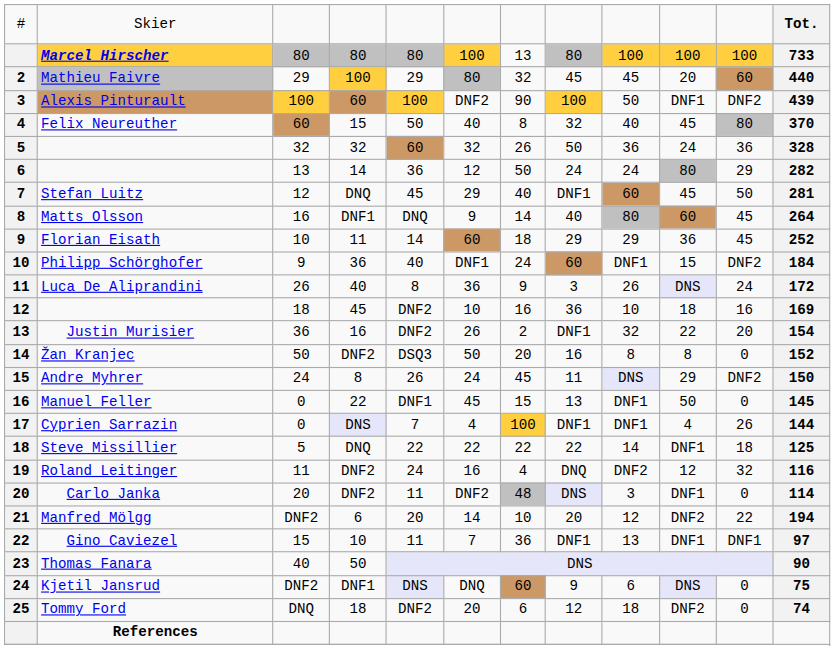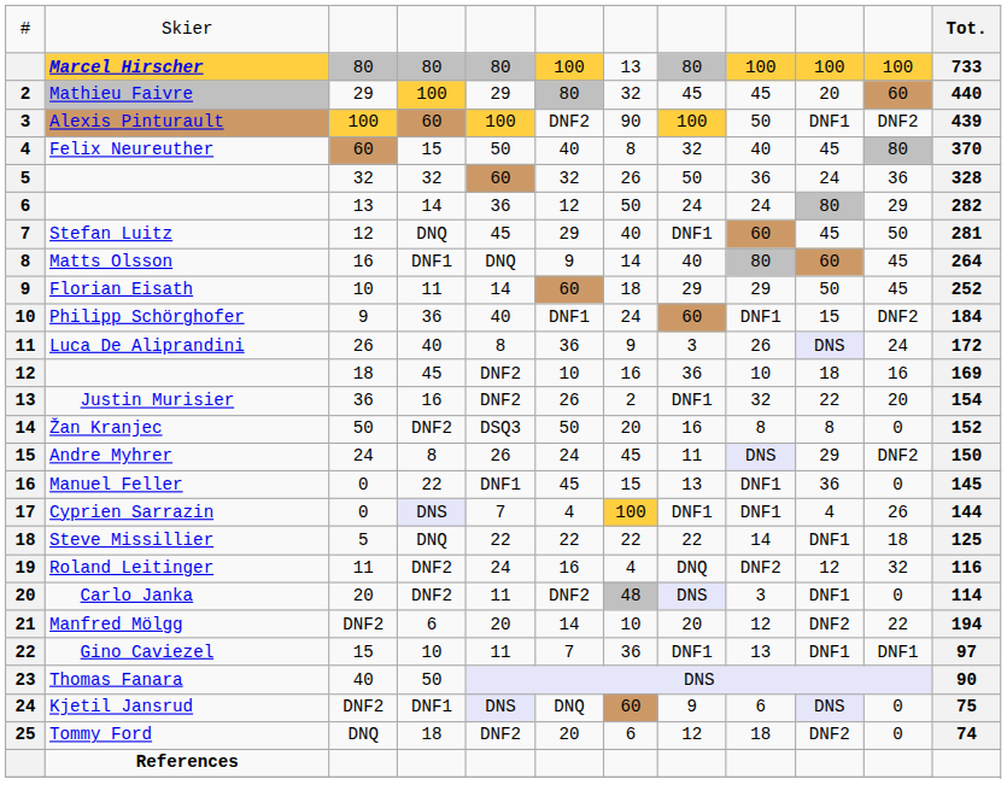 <table class="wikitable" width=60% style="font-size:100%; text-align:center;">
 <tr>
 <td>#</td>
 <td>Skier</td>
 <td><br> </td>
 <td><br> </td>
 <td><br> </td>
 <td><br> </td>
 <td><br> </td>
 <td><br>   </td>
 <td><br> </td>
 <td><br> </td>
 <td><br> </td>
 <th>Tot.</th>
 </tr>
 <tr>
 <th></th>
 <td align=left bgcolor=ffcf40> <strong><em><a href='#'>Marcel Hirscher</a></em></strong></td>
 <td bgcolor=c0c0c0>80</td>
 <td bgcolor=c0c0c0>80</td>
 <td bgcolor=c0c0c0>80</td>
 <td bgcolor=ffcf40>100</td>
 <td>13</td>
 <td bgcolor=c0c0c0>80</td>
 <td bgcolor=ffcf40>100</td>
 <td bgcolor=ffcf40>100</td>
 <td bgcolor=ffcf40>100</td>
 <th>733</th>
 </tr>
 <tr>
 <th>2</th>
 <td align=left bgcolor=c0c0c0> <a href='#'>Mathieu Faivre</a></td>
 <td>29</td>
 <td bgcolor=ffcf40>100</td>
 <td>29</td>
 <td bgcolor=c0c0c0>80</td>
 <td>32</td>
 <td>45</td>
 <td>45</td>
 <td>20</td>
 <td bgcolor=cc9966>60</td>
 <th>440</th>
 </tr>
 <tr>
 <th>3</th>
 <td align=left bgcolor=cc9966> <a href='#'>Alexis Pinturault</a></td>
 <td bgcolor=ffcf40>100</td>
 <td bgcolor=cc9966>60</td>
 <td bgcolor=ffcf40>100</td>
 <td>DNF2</td>
 <td>90</td>
 <td bgcolor=ffcf40>100</td>
 <td>50</td>
 <td>DNF1</td>
 <td>DNF2</td>
 <th>439</th>
 </tr>
 <tr>
 <th>4</th>
 <td align=left> <a href='#'>Felix Neureuther</a></td>
 <td bgcolor=cc9966>60</td>
 <td>15</td>
 <td>50</td>
 <td>40</td>
 <td>8</td>
 <td>32</td>
 <td>40</td>
 <td>45</td>
 <td bgcolor=c0c0c0>80</td>
 <th>370</th>
 </tr>
 <tr>
 <th>5</th>
 <td align=left></td>
 <td>32</td>
 <td>32</td>
 <td bgcolor=cc9966>60</td>
 <td>32</td>
 <td>26</td>
 <td>50</td>
 <td>36</td>
 <td>24</td>
 <td>36</td>
 <th>328</th>
 </tr>
 <tr>
 <th>6</th>
 <td align=left></td>
 <td>13</td>
 <td>14</td>
 <td>36</td>
 <td>12</td>
 <td>50</td>
 <td>24</td>
 <td>24</td>
 <td bgcolor=c0c0c0>80</td>
 <td>29</td>
 <th>282</th>
 </tr>
 <tr>
 <th>7</th>
 <td align=left> <a href='#'>Stefan Luitz</a></td>
 <td>12</td>
 <td>DNQ</td>
 <td>45</td>
 <td>29</td>
 <td>40</td>
 <td>DNF1</td>
 <td bgcolor=cc9966>60</td>
 <td>45</td>
 <td>50</td>
 <th>281</th>
 </tr>
 <tr>
 <th>8</th>
 <td align=left> <a href='#'>Matts Olsson</a></td>
 <td>16</td>
 <td>DNF1</td>
 <td>DNQ</td>
 <td>9</td>
 <td>14</td>
 <td>40</td>
 <td bgcolor=c0c0c0>80</td>
 <td bgcolor=cc9966>60</td>
 <td>45</td>
 <th>264</th>
 </tr>
 <tr>
 <th>9</th>
 <td align=left> <a href='#'>Florian Eisath</a></td>
 <td>10</td>
 <td>11</td>
 <td>14</td>
 <td bgcolor=cc9966>60</td>
 <td>18</td>
 <td>29</td>
 <td>29</td>
-<td>36</td>
+<td>50</td>
 <td>45</td>
 <th>252</th>
 </tr>
 <tr>
 <th>10</th>
 <td align=left> <a href='#'>Philipp Schörghofer</a></td>
 <td>9</td>
 <td>36</td>
 <td>40</td>
 <td>DNF1</td>
 <td>24</td>
 <td bgcolor=cc9966>60</td>
 <td>DNF1</td>
 <td>15</td>
 <td>DNF2</td>
 <th>184</th>
 </tr>
 <tr>
 <th>11</th>
 <td align=left> <a href='#'>Luca De Aliprandini</a></td>
 <td>26</td>
 <td>40</td>
 <td>8</td>
 <td>36</td>
 <td>9</td>
 <td>3</td>
 <td>26</td>
 <td bgcolor=lavender>DNS</td>
 <td>24</td>
 <th>172</th>
 </tr>
 <tr>
 <th>12</th>
 <td align=left></td>
 <td>18</td>
 <td>45</td>
 <td>DNF2</td>
 <td>10</td>
 <td>16</td>
 <td>36</td>
 <td>10</td>
 <td>18</td>
 <td>16</td>
 <th>169</th>
 </tr>
 <tr>
 <th>13</th>
 <td align=left>   <a href='#'>Justin Murisier</a></td>
 <td>36</td>
 <td>16</td>
 <td>DNF2</td>
 <td>26</td>
 <td>2</td>
 <td>DNF1</td>
 <td>32</td>
 <td>22</td>
 <td>20</td>
 <th>154</th>
 </tr>
 <tr>
 <th>14</th>
 <td align=left> <a href='#'>Žan Kranjec</a></td>
 <td>50</td>
 <td>DNF2</td>
 <td>DSQ3</td>
 <td>50</td>
 <td>20</td>
 <td>16</td>
 <td>8</td>
 <td>8</td>
 <td>0</td>
 <th>152</th>
 </tr>
 <tr>
 <th>15</th>
 <td align=left> <a href='#'>Andre Myhrer</a></td>
 <td>24</td>
 <td>8</td>
 <td>26</td>
 <td>24</td>
 <td>45</td>
 <td>11</td>
 <td bgcolor=lavender>DNS</td>
 <td>29</td>
 <td>DNF2</td>
 <th>150</th>
 </tr>
 <tr>
 <th>16</th>
 <td align=left> <a href='#'>Manuel Feller</a></td>
 <td>0</td>
 <td>22</td>
 <td>DNF1</td>
 <td>45</td>
 <td>15</td>
 <td>13</td>
 <td>DNF1</td>
-<td>50</td>
+<td>36</td>
 <td>0</td>
 <th>145</th>
 </tr>
 <tr>
 <th>17</th>
 <td align=left> <a href='#'>Cyprien Sarrazin</a></td>
 <td>0</td>
 <td bgcolor=lavender>DNS</td>
 <td>7</td>
 <td>4</td>
 <td bgcolor=ffcf40>100</td>
 <td>DNF1</td>
 <td>DNF1</td>
 <td>4</td>
 <td>26</td>
 <th>144</th>
 </tr>
 <tr>
 <th>18</th>
 <td align=left> <a href='#'>Steve Missillier</a></td>
 <td>5</td>
 <td>DNQ</td>
 <td>22</td>
 <td>22</td>
 <td>22</td>
 <td>22</td>
 <td>14</td>
 <td>DNF1</td>
 <td>18</td>
 <th>125</th>
 </tr>
 <tr>
 <th>19</th>
 <td align=left> <a href='#'>Roland Leitinger</a></td>
 <td>11</td>
 <td>DNF2</td>
 <td>24</td>
 <td>16</td>
 <td>4</td>
 <td>DNQ</td>
 <td>DNF2</td>
 <td>12</td>
 <td>32</td>
 <th>116</th>
 </tr>
 <tr>
 <th>20</th>
 <td align=left>   <a href='#'>Carlo Janka</a></td>
 <td>20</td>
 <td>DNF2</td>
 <td>11</td>
 <td>DNF2</td>
 <td bgcolor=c0c0c0>48</td>
 <td bgcolor=lavender>DNS</td>
 <td>3</td>
 <td>DNF1</td>
 <td>0</td>
 <th>114</th>
 </tr>
 <tr>
 <th>21</th>
 <td align=left> <a href='#'>Manfred Mölgg</a></td>
 <td>DNF2</td>
 <td>6</td>
 <td>20</td>
 <td>14</td>
 <td>10</td>
 <td>20</td>
 <td>12</td>
 <td>DNF2</td>
 <td>22</td>
 <th>194</th>
 </tr>
 <tr>
 <th>22</th>
 <td align=left>   <a href='#'>Gino Caviezel</a></td>
 <td>15</td>
 <td>10</td>
 <td>11</td>
 <td>7</td>
 <td>36</td>
 <td>DNF1</td>
 <td>13</td>
 <td>DNF1</td>
 <td>DNF1</td>
 <th>97</th>
 </tr>
 <tr>
 <th>23</th>
 <td align=left> <a href='#'>Thomas Fanara</a></td>
 <td>40</td>
 <td>50</td>
 <td colspan=7 bgcolor=lavender>DNS</td>
 <th>90</th>
 </tr>
 <tr>
 <th>24</th>
 <td align=left> <a href='#'>Kjetil Jansrud</a></td>
 <td>DNF2</td>
 <td>DNF1</td>
 <td bgcolor=lavender>DNS</td>
 <td>DNQ</td>
 <td bgcolor=cc9966>60</td>
 <td>9</td>
 <td>6</td>
 <td bgcolor=lavender>DNS</td>
 <td>0</td>
 <th>75</th>
 </tr>
 <tr>
 <th>25</th>
 <td align=left> <a href='#'>Tommy Ford</a></td>
 <td>DNQ</td>
 <td>18</td>
 <td>DNF2</td>
 <td>20</td>
 <td>6</td>
 <td>12</td>
 <td>18</td>
 <td>DNF2</td>
 <td>0</td>
 <th>74</th>
 </tr>
 <tr>
 <th></th>
 <td align=center><strong>References</strong></td>
 <td></td>
 <td></td>
 <td></td>
 <td></td>
 <td></td>
 <td></td>
 <td></td>
 <td></td>
 <td></td>
 </tr>
 <tr>
 </tr>
 </table>
